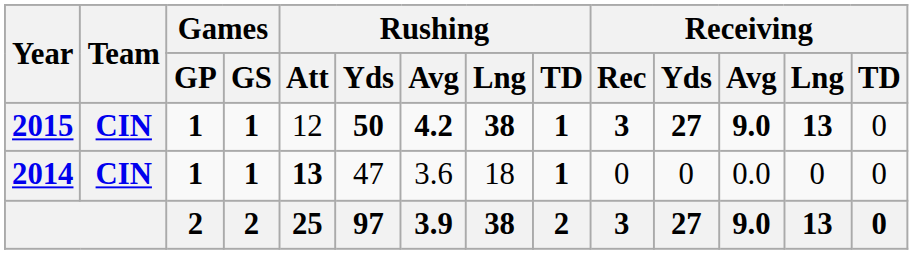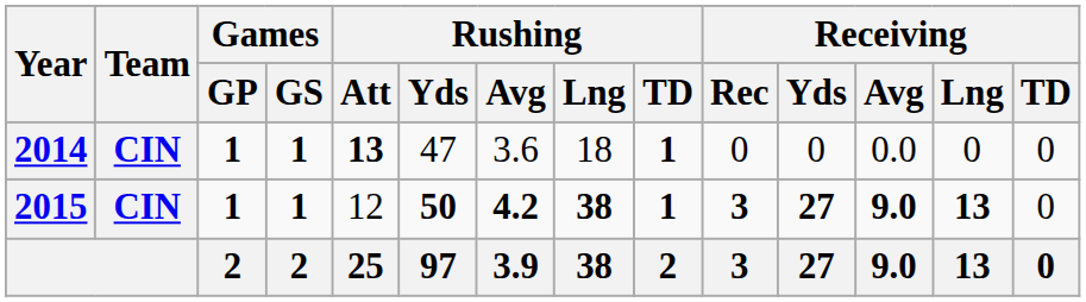 <table class="wikitable" style="text-align:center;">
 <tr>
 <th rowspan="2">Year</th>
 <th rowspan="2">Team</th>
 <th colspan="2">Games</th>
 <th colspan="5">Rushing</th>
 <th colspan="5">Receiving</th>
 </tr>
 <tr>
 <th>GP</th>
 <th>GS</th>
 <th>Att</th>
 <th>Yds</th>
 <th>Avg</th>
 <th>Lng</th>
 <th>TD</th>
 <th>Rec</th>
 <th>Yds</th>
 <th>Avg</th>
 <th>Lng</th>
 <th>TD</th>
 </tr>
 <tr>
+<th><a href='#'>2014</a></th>
+<th><a href='#'>CIN</a></th>
+<td><strong>1</strong></td>
+<td><strong>1</strong></td>
+<td><strong>13</strong></td>
+<td>47</td>
+<td>3.6</td>
+<td>18</td>
+<td><strong>1</strong></td>
+<td>0</td>
+<td>0</td>
+<td>0.0</td>
+<td>0</td>
+<td>0</td>
+</tr>
+<tr>
 <th><a href='#'>2015</a></th>
 <th><a href='#'>CIN</a></th>
 <td><strong>1</strong></td>
 <td><strong>1</strong></td>
 <td>12</td>
 <td><strong>50</strong></td>
 <td><strong>4.2</strong></td>
 <td><strong>38</strong></td>
 <td><strong>1</strong></td>
 <td><strong>3</strong></td>
 <td><strong>27</strong></td>
 <td><strong>9.0</strong></td>
 <td><strong>13</strong></td>
-<td>0</td>
-</tr>
-<tr>
-<th><a href='#'>2014</a></th>
-<th><a href='#'>CIN</a></th>
-<td><strong>1</strong></td>
-<td><strong>1</strong></td>
-<td><strong>13</strong></td>
-<td>47</td>
-<td>3.6</td>
-<td>18</td>
-<td><strong>1</strong></td>
-<td>0</td>
-<td>0</td>
-<td>0.0</td>
-<td>0</td>
 <td>0</td>
 </tr>
 <tr>
 <th colspan="2"></th>
 <th>2</th>
 <th>2</th>
 <th>25</th>
 <th>97</th>
 <th>3.9</th>
 <th>38</th>
 <th>2</th>
 <th>3</th>
 <th>27</th>
 <th>9.0</th>
 <th>13</th>
 <th>0</th>
 </tr>
 </table>
